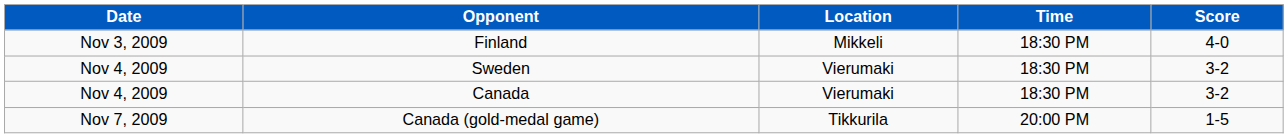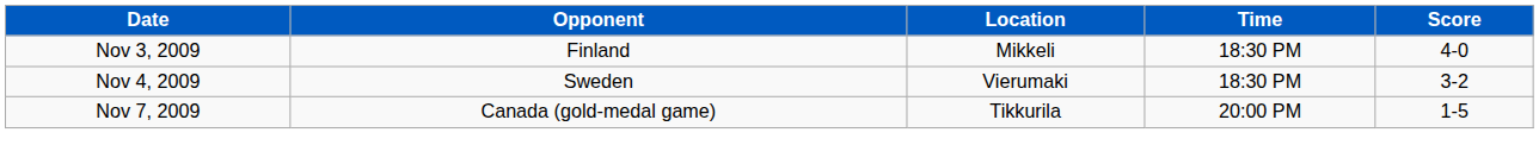 <table class="wikitable" style="width:80%;">
 <tr>
 <th style="background:#005ac0; color:#fff;">Date</th>
 <th style="background:#005ac0; color:#fff;">Opponent</th>
 <th style="background:#005ac0; color:#fff;">Location</th>
 <th style="background:#005ac0; color:#fff;">Time</th>
 <th style="background:#005ac0; color:#fff;">Score</th>
 </tr>
 <tr style="text-align:center;" bgcolor="">
 <td>Nov 3, 2009</td>
 <td>Finland</td>
 <td>Mikkeli</td>
 <td>18:30 PM</td>
 <td>4-0</td>
 </tr>
 <tr style="text-align:center;" bgcolor="">
 <td>Nov 4, 2009</td>
 <td>Sweden</td>
 <td>Vierumaki</td>
 <td>18:30 PM</td>
 <td>3-2</td>
 </tr>
 <tr style="text-align:center;" bgcolor="">
-<td>Nov 4, 2009</td>
-<td>Canada</td>
-<td>Vierumaki</td>
-<td>18:30 PM</td>
-<td>3-2</td>
-</tr>
-<tr style="text-align:center;" bgcolor="">
 <td>Nov 7, 2009</td>
 <td>Canada (gold-medal game)</td>
 <td>Tikkurila</td>
 <td>20:00 PM</td>
 <td>1-5</td>
 </tr>
 </table>
